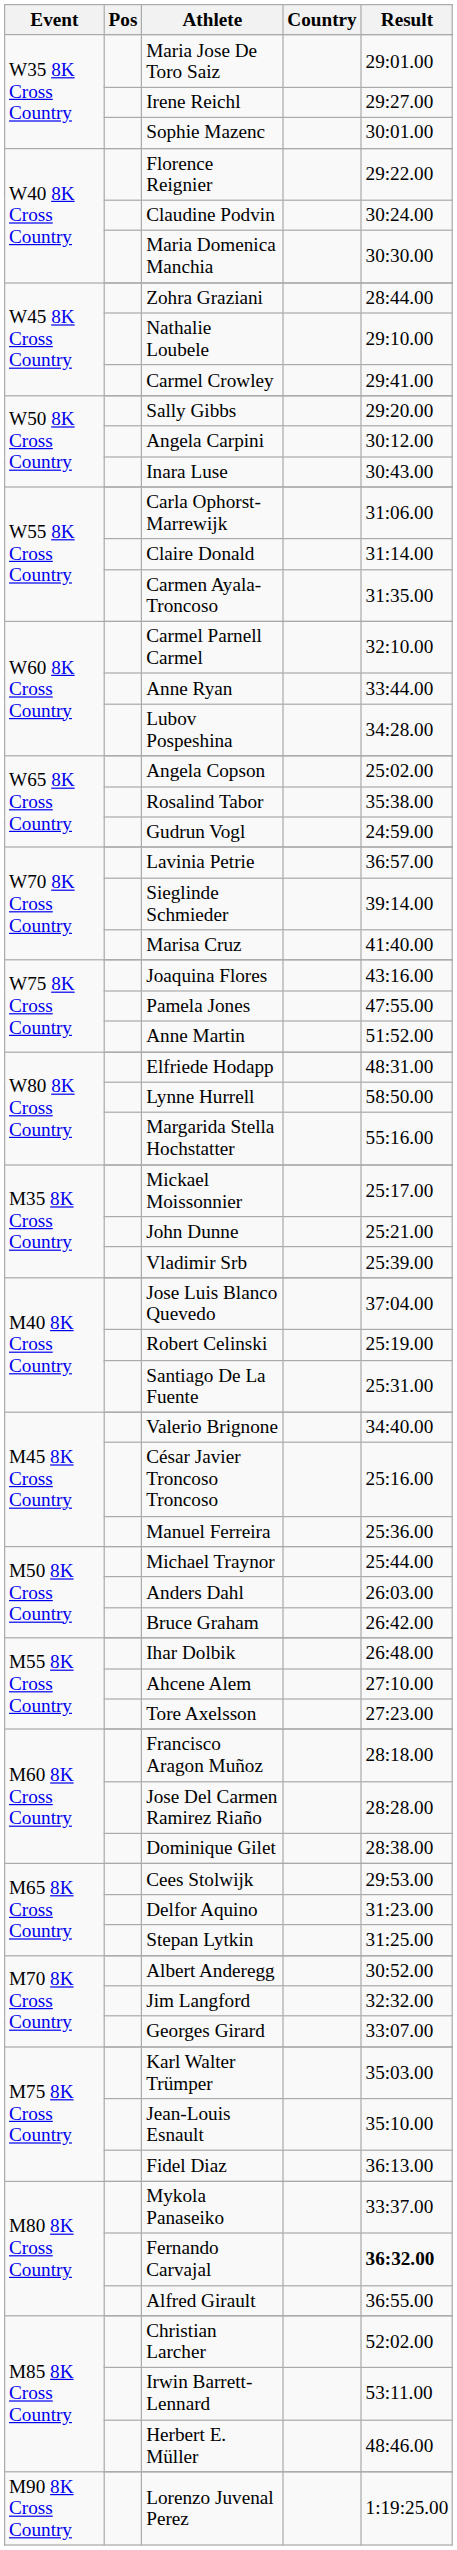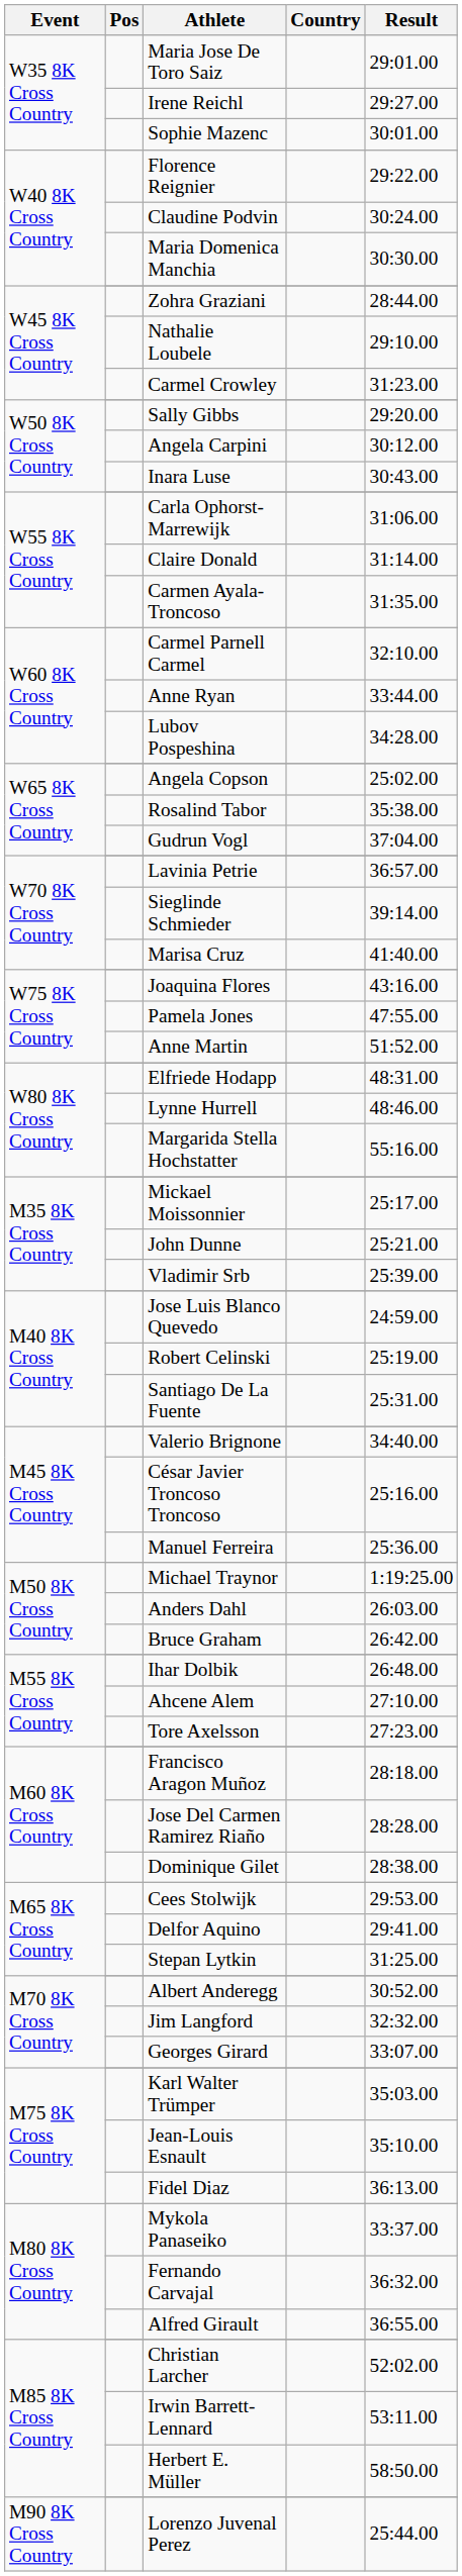 <table class="wikitable" style="width:60%;">
 <tr>
 <th>Event</th>
 <th>Pos</th>
 <th>Athlete</th>
 <th>Country</th>
 <th>Result</th>
 </tr>
 <tr>
 <td rowspan='4'>W35 <a href='#'>8K Cross Country</a></td>
 </tr>
 <tr>
 <td align=center></td>
 <td align=left>Maria Jose De Toro Saiz</td>
 <td align=left></td>
 <td>29:01.00</td>
 </tr>
 <tr>
 <td align=center></td>
 <td align=left>Irene Reichl</td>
 <td align=left></td>
 <td>29:27.00</td>
 </tr>
 <tr>
 <td align=center></td>
 <td align=left>Sophie Mazenc</td>
 <td align=left></td>
 <td>30:01.00</td>
 </tr>
 <tr>
 <td rowspan='4'>W40 <a href='#'>8K Cross Country</a></td>
 </tr>
 <tr>
 <td align=center></td>
 <td align=left>Florence Reignier</td>
 <td align=left></td>
 <td>29:22.00</td>
 </tr>
 <tr>
 <td align=center></td>
 <td align=left>Claudine Podvin</td>
 <td align=left></td>
 <td>30:24.00</td>
 </tr>
 <tr>
 <td align=center></td>
 <td align=left>Maria Domenica Manchia</td>
 <td align=left></td>
 <td>30:30.00</td>
 </tr>
 <tr>
 <td rowspan='4'>W45 <a href='#'>8K Cross Country</a></td>
 </tr>
 <tr>
 <td align=center></td>
 <td align=left>Zohra Graziani</td>
 <td align=left></td>
 <td>28:44.00</td>
 </tr>
 <tr>
 <td align=center></td>
 <td align=left>Nathalie Loubele</td>
 <td align=left></td>
 <td>29:10.00</td>
 </tr>
 <tr>
 <td align=center></td>
 <td align=left>Carmel Crowley</td>
 <td align=left></td>
-<td>29:41.00</td>
+<td>31:23.00</td>
 </tr>
 <tr>
 <td rowspan='4'>W50 <a href='#'>8K Cross Country</a></td>
 </tr>
 <tr>
 <td align=center></td>
 <td align=left>Sally Gibbs</td>
 <td align=left></td>
 <td>29:20.00</td>
 </tr>
 <tr>
 <td align=center></td>
 <td align=left>Angela Carpini</td>
 <td align=left></td>
 <td>30:12.00</td>
 </tr>
 <tr>
 <td align=center></td>
 <td align=left>Inara Luse</td>
 <td align=left></td>
 <td>30:43.00</td>
 </tr>
 <tr>
 <td rowspan='4'>W55 <a href='#'>8K Cross Country</a></td>
 </tr>
 <tr>
 <td align=center></td>
 <td align=left>Carla Ophorst-Marrewijk</td>
 <td align=left></td>
 <td>31:06.00</td>
 </tr>
 <tr>
 <td align=center></td>
 <td align=left>Claire Donald</td>
 <td align=left></td>
 <td>31:14.00</td>
 </tr>
 <tr>
 <td align=center></td>
 <td align=left>Carmen Ayala-Troncoso</td>
 <td align=left></td>
 <td>31:35.00</td>
 </tr>
 <tr>
 <td rowspan='4'>W60 <a href='#'>8K Cross Country</a></td>
 </tr>
 <tr>
 <td align=center></td>
 <td align=left>Carmel Parnell Carmel</td>
 <td align=left></td>
 <td>32:10.00</td>
 </tr>
 <tr>
 <td align=center></td>
 <td align=left>Anne Ryan</td>
 <td align=left></td>
 <td>33:44.00</td>
 </tr>
 <tr>
 <td align=center></td>
 <td align=left>Lubov Pospeshina</td>
 <td align=left></td>
 <td>34:28.00</td>
 </tr>
 <tr>
 <td rowspan='4'>W65 <a href='#'>8K Cross Country</a></td>
 </tr>
 <tr>
 <td align=center></td>
 <td align=left>Angela Copson</td>
 <td align=left></td>
 <td>25:02.00</td>
 </tr>
 <tr>
 <td align=center></td>
 <td align=left>Rosalind Tabor</td>
 <td align=left></td>
 <td>35:38.00</td>
 </tr>
 <tr>
 <td align=center></td>
 <td align=left>Gudrun Vogl</td>
 <td align=left></td>
-<td>24:59.00</td>
+<td>37:04.00</td>
 </tr>
 <tr>
 <td rowspan='4'>W70 <a href='#'>8K Cross Country</a></td>
 </tr>
 <tr>
 <td align=center></td>
 <td align=left>Lavinia Petrie</td>
 <td align=left></td>
 <td>36:57.00</td>
 </tr>
 <tr>
 <td align=center></td>
 <td align=left>Sieglinde Schmieder</td>
 <td align=left></td>
 <td>39:14.00</td>
 </tr>
 <tr>
 <td align=center></td>
 <td align=left>Marisa Cruz</td>
 <td align=left></td>
 <td>41:40.00</td>
 </tr>
 <tr>
 <td rowspan='4'>W75 <a href='#'>8K Cross Country</a></td>
 </tr>
 <tr>
 <td align=center></td>
 <td align=left>Joaquina Flores</td>
 <td align=left></td>
 <td>43:16.00</td>
 </tr>
 <tr>
 <td align=center></td>
 <td align=left>Pamela Jones</td>
 <td align=left></td>
 <td>47:55.00</td>
 </tr>
 <tr>
 <td align=center></td>
 <td align=left>Anne Martin</td>
 <td align=left></td>
 <td>51:52.00</td>
 </tr>
 <tr>
 <td rowspan='4'>W80 <a href='#'>8K Cross Country</a></td>
 </tr>
 <tr>
 <td align=center></td>
 <td align=left>Elfriede Hodapp</td>
 <td align=left></td>
 <td>48:31.00</td>
 </tr>
 <tr>
 <td align=center></td>
 <td align=left>Lynne Hurrell</td>
 <td align=left></td>
-<td>58:50.00</td>
+<td>48:46.00</td>
 </tr>
 <tr>
 <td align=center></td>
 <td align=left>Margarida Stella Hochstatter</td>
 <td align=left></td>
 <td>55:16.00</td>
 </tr>
 <tr>
 <td rowspan='4'>M35 <a href='#'>8K Cross Country</a></td>
 </tr>
 <tr>
 <td align=center></td>
 <td align=left>Mickael Moissonnier</td>
 <td align=left></td>
 <td>25:17.00</td>
 </tr>
 <tr>
 <td align=center></td>
 <td align=left>John Dunne</td>
 <td align=left></td>
 <td>25:21.00</td>
 </tr>
 <tr>
 <td align=center></td>
 <td align=left>Vladimir Srb</td>
 <td align=left></td>
 <td>25:39.00</td>
 </tr>
 <tr>
 <td rowspan='4'>M40 <a href='#'>8K Cross Country</a></td>
 </tr>
 <tr>
 <td align=center></td>
 <td align=left>Jose Luis Blanco Quevedo</td>
 <td align=left></td>
-<td>37:04.00</td>
+<td>24:59.00</td>
 </tr>
 <tr>
 <td align=center></td>
 <td align=left>Robert Celinski</td>
 <td align=left></td>
 <td>25:19.00</td>
 </tr>
 <tr>
 <td align=center></td>
 <td align=left>Santiago De La Fuente</td>
 <td align=left></td>
 <td>25:31.00</td>
 </tr>
 <tr>
 <td rowspan='4'>M45 <a href='#'>8K Cross Country</a></td>
 </tr>
 <tr>
 <td align=center></td>
 <td align=left>Valerio Brignone</td>
 <td align=left></td>
 <td>34:40.00</td>
 </tr>
 <tr>
 <td align=center></td>
 <td align=left>César Javier Troncoso Troncoso</td>
 <td align=left></td>
 <td>25:16.00</td>
 </tr>
 <tr>
 <td align=center></td>
 <td align=left>Manuel Ferreira</td>
 <td align=left></td>
 <td>25:36.00</td>
 </tr>
 <tr>
 <td rowspan='4'>M50 <a href='#'>8K Cross Country</a></td>
 </tr>
 <tr>
 <td align=center></td>
 <td align=left>Michael Traynor</td>
 <td align=left></td>
-<td>25:44.00</td>
+<td>1:19:25.00</td>
 </tr>
 <tr>
 <td align=center></td>
 <td align=left>Anders Dahl</td>
 <td align=left></td>
 <td>26:03.00</td>
 </tr>
 <tr>
 <td align=center></td>
 <td align=left>Bruce Graham</td>
 <td align=left></td>
 <td>26:42.00</td>
 </tr>
 <tr>
 <td rowspan='4'>M55 <a href='#'>8K Cross Country</a></td>
 </tr>
 <tr>
 <td align=center></td>
 <td align=left>Ihar Dolbik</td>
 <td align=left></td>
 <td>26:48.00</td>
 </tr>
 <tr>
 <td align=center></td>
 <td align=left>Ahcene Alem</td>
 <td align=left></td>
 <td>27:10.00</td>
 </tr>
 <tr>
 <td align=center></td>
 <td align=left>Tore Axelsson</td>
 <td align=left></td>
 <td>27:23.00</td>
 </tr>
 <tr>
 <td rowspan='4'>M60 <a href='#'>8K Cross Country</a></td>
 </tr>
 <tr>
 <td align=center></td>
 <td align=left>Francisco Aragon Muñoz</td>
 <td align=left></td>
 <td>28:18.00</td>
 </tr>
 <tr>
 <td align=center></td>
 <td align=left>Jose Del Carmen Ramirez Riaño</td>
 <td align=left></td>
 <td>28:28.00</td>
 </tr>
 <tr>
 <td align=center></td>
 <td align=left>Dominique Gilet</td>
 <td align=left></td>
 <td>28:38.00</td>
 </tr>
 <tr>
 <td rowspan='4'>M65 <a href='#'>8K Cross Country</a></td>
 </tr>
 <tr>
 <td align=center></td>
 <td align=left>Cees Stolwijk</td>
 <td align=left></td>
 <td>29:53.00</td>
 </tr>
 <tr>
 <td align=center></td>
 <td align=left>Delfor Aquino</td>
 <td align=left></td>
-<td>31:23.00</td>
+<td>29:41.00</td>
 </tr>
 <tr>
 <td align=center></td>
 <td align=left>Stepan Lytkin</td>
 <td align=left></td>
 <td>31:25.00</td>
 </tr>
 <tr>
 <td rowspan='4'>M70 <a href='#'>8K Cross Country</a></td>
 </tr>
 <tr>
 <td align=center></td>
 <td align=left>Albert Anderegg</td>
 <td align=left></td>
 <td>30:52.00</td>
 </tr>
 <tr>
 <td align=center></td>
 <td align=left>Jim Langford</td>
 <td align=left></td>
 <td>32:32.00</td>
 </tr>
 <tr>
 <td align=center></td>
 <td align=left>Georges Girard</td>
 <td align=left></td>
 <td>33:07.00</td>
 </tr>
 <tr>
 <td rowspan='4'>M75 <a href='#'>8K Cross Country</a></td>
 </tr>
 <tr>
 <td align=center></td>
 <td align=left>Karl Walter Trümper</td>
 <td align=left></td>
 <td>35:03.00</td>
 </tr>
 <tr>
 <td align=center></td>
 <td align=left>Jean-Louis Esnault</td>
 <td align=left></td>
 <td>35:10.00</td>
 </tr>
 <tr>
 <td align=center></td>
 <td align=left>Fidel Diaz</td>
 <td align=left></td>
 <td>36:13.00</td>
 </tr>
 <tr>
 <td rowspan='4'>M80 <a href='#'>8K Cross Country</a></td>
 </tr>
 <tr>
 <td align=center></td>
 <td align=left>Mykola Panaseiko</td>
 <td align=left></td>
 <td>33:37.00</td>
 </tr>
 <tr>
 <td align=center></td>
 <td align=left>Fernando Carvajal</td>
 <td align=left></td>
-<td><strong>36:32.00</strong></td>
+<td>36:32.00</td>
 </tr>
 <tr>
 <td align=center></td>
 <td align=left>Alfred Girault</td>
 <td align=left></td>
 <td>36:55.00</td>
 </tr>
 <tr>
 <td rowspan='4'>M85 <a href='#'>8K Cross Country</a></td>
 </tr>
 <tr>
 <td align=center></td>
 <td align=left>Christian Larcher</td>
 <td align=left></td>
 <td>52:02.00</td>
 </tr>
 <tr>
 <td align=center></td>
 <td align=left>Irwin Barrett-Lennard</td>
 <td align=left></td>
 <td>53:11.00</td>
 </tr>
 <tr>
 <td align=center></td>
 <td align=left>Herbert E. Müller</td>
 <td align=left></td>
-<td>48:46.00</td>
+<td>58:50.00</td>
 </tr>
 <tr>
 <td rowspan='2'>M90 <a href='#'>8K Cross Country</a></td>
 </tr>
 <tr>
 <td align=center></td>
 <td align=left>Lorenzo Juvenal Perez</td>
 <td align=left></td>
-<td>1:19:25.00</td>
+<td>25:44.00</td>
 </tr>
 </table>
